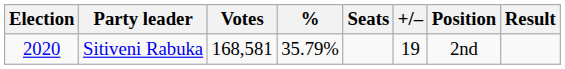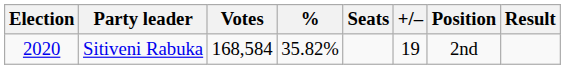 <table class="wikitable" style="text-align:center">
 <tr>
 <th>Election</th>
 <th>Party leader</th>
 <th>Votes</th>
 <th>%</th>
 <th>Seats</th>
 <th>+/–</th>
 <th>Position</th>
 <th>Result</th>
 </tr>
 <tr>
 <td><a href='#'>2020</a></td>
 <td><a href='#'>Sitiveni Rabuka</a></td>
-<td>168,581</td>
-<td>35.79%</td>
+<td>168,584</td>
+<td>35.82%</td>
 <td></td>
 <td> 19</td>
 <td> 2nd</td>
 <td></td>
 </tr>
 </table>
